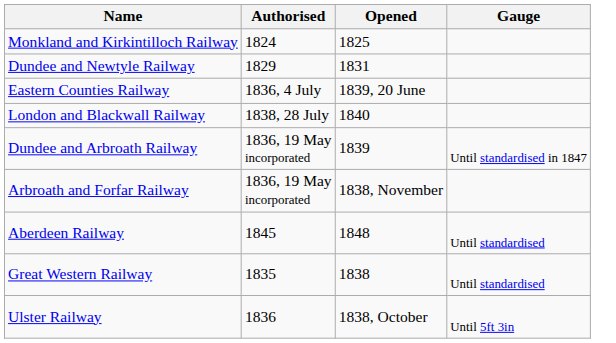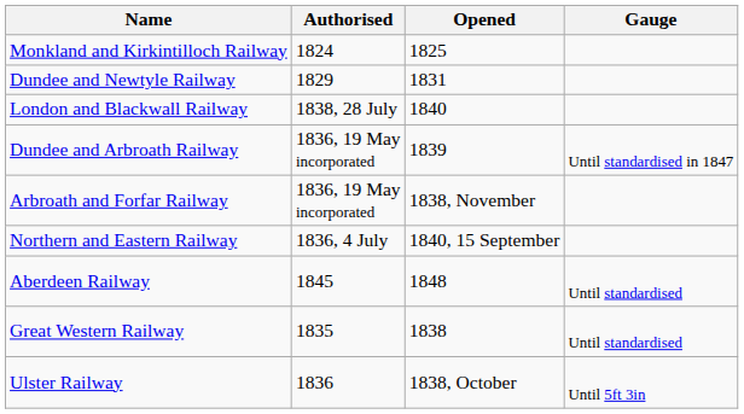 <table class="wikitable sortable">
 <tr>
 <th>Name</th>
 <th>Authorised</th>
 <th>Opened</th>
 <th>Gauge</th>
 </tr>
 <tr>
 <td><a href='#'>Monkland and Kirkintilloch Railway</a></td>
 <td>1824</td>
 <td>1825</td>
 <td></td>
 </tr>
 <tr>
 <td><a href='#'>Dundee and Newtyle Railway</a></td>
 <td>1829</td>
 <td>1831</td>
-<td></td>
-</tr>
-<tr>
-<td><a href='#'>Eastern Counties Railway</a></td>
-<td>1836, 4 July</td>
-<td>1839, 20 June</td>
 <td></td>
 </tr>
 <tr>
 <td><a href='#'>London and Blackwall Railway</a></td>
 <td>1838, 28 July</td>
 <td>1840</td>
 <td></td>
 </tr>
 <tr>
 <td><a href='#'>Dundee and Arbroath Railway</a></td>
 <td>1836, 19 May<br><small>incorporated</small></td>
 <td>1839</td>
 <td><br><small>Until <a href='#'>standardised</a> in 1847</small></td>
 </tr>
 <tr>
 <td><a href='#'>Arbroath and Forfar Railway</a></td>
 <td>1836, 19 May<br><small>incorporated</small></td>
 <td>1838, November</td>
 <td></td>
 </tr>
 <tr>
+<td><a href='#'>Northern and Eastern Railway</a></td>
+<td>1836, 4 July</td>
+<td>1840, 15 September</td>
+<td></td>
+</tr>
+<tr>
 <td><a href='#'>Aberdeen Railway</a></td>
 <td>1845</td>
 <td>1848</td>
 <td><br><small>Until <a href='#'>standardised</a></small></td>
 </tr>
 <tr>
 <td><a href='#'>Great Western Railway</a></td>
 <td>1835</td>
 <td>1838</td>
 <td><br><small>Until <a href='#'>standardised</a></small></td>
 </tr>
 <tr>
 <td><a href='#'>Ulster Railway</a></td>
 <td>1836</td>
 <td>1838, October</td>
 <td> <br><small>Until <a href='#'>5ft 3in</a></small></td>
 </tr>
 </table>
